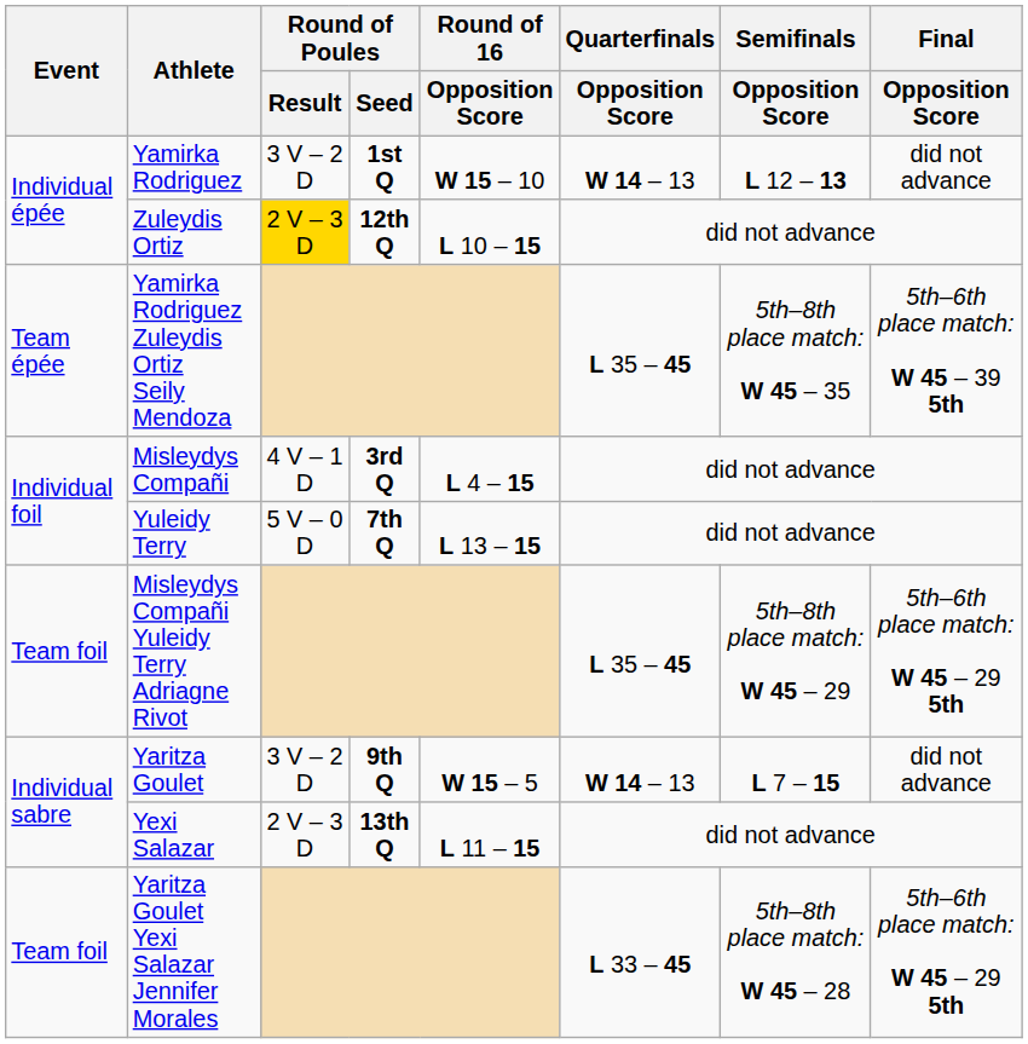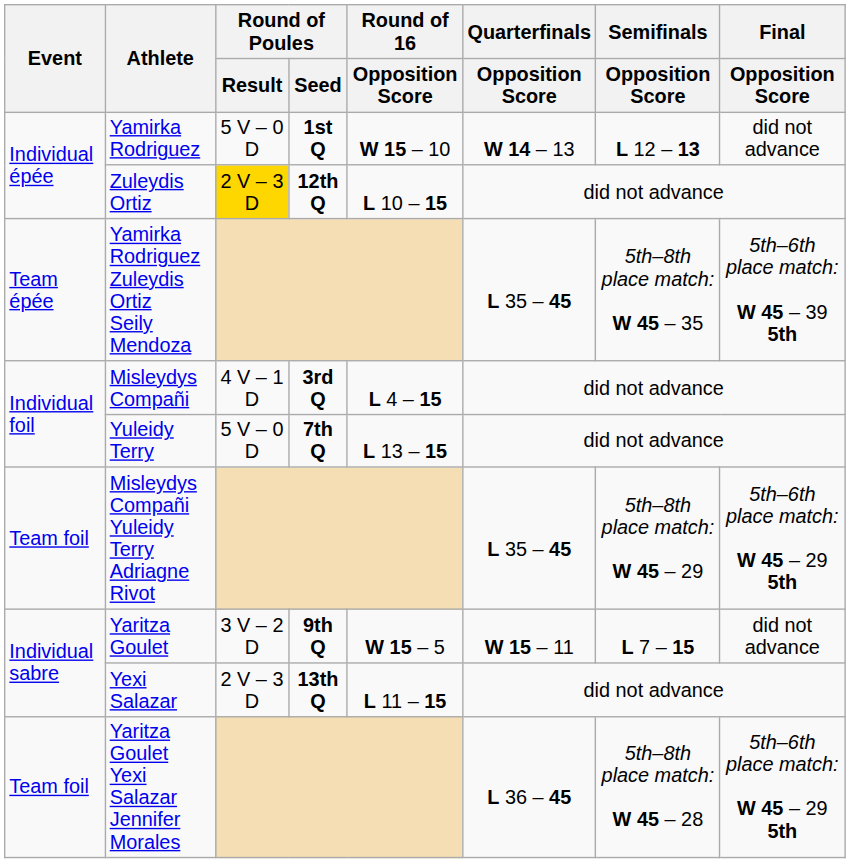 <table class="wikitable" style="font-size:90%">
 <tr>
 <th rowspan=2>Event</th>
 <th rowspan=2>Athlete</th>
 <th colspan=2>Round of Poules</th>
 <th>Round of 16</th>
 <th>Quarterfinals</th>
 <th>Semifinals</th>
 <th>Final</th>
 </tr>
 <tr>
 <th>Result</th>
 <th>Seed</th>
 <th>Opposition<br>Score</th>
 <th>Opposition<br>Score</th>
 <th>Opposition<br>Score</th>
 <th>Opposition<br>Score</th>
 </tr>
 <tr>
 <td rowspan=2><a href='#'>Individual épée</a></td>
 <td><a href='#'>Yamirka Rodriguez</a></td>
-<td align=center>3 V – 2 D</td>
+<td align=center>5 V – 0 D</td>
 <td align=center><strong>1st Q</strong></td>
 <td align=center><br><strong>W</strong> <strong>15</strong> – 10</td>
 <td align=center><br><strong>W</strong> <strong>14</strong> – 13</td>
 <td align=center><br><strong>L</strong> 12 – <strong>13</strong><br></td>
 <td align=center colspan="7">did not advance</td>
 </tr>
 <tr>
 <td><a href='#'>Zuleydis Ortiz</a></td>
 <td align=center style="background: gold;">2 V – 3 D</td>
 <td align=center><strong>12th Q</strong></td>
 <td align=center><br><strong>L</strong> 10 – <strong>15</strong></td>
 <td align=center colspan="7">did not advance</td>
 </tr>
 <tr>
 <td><a href='#'>Team épée</a></td>
 <td><a href='#'>Yamirka Rodriguez</a><br><a href='#'>Zuleydis Ortiz</a><br><a href='#'>Seily Mendoza</a></td>
 <td align=center bgcolor=wheat colspan=3></td>
 <td align=center><br><strong>L</strong> 35 – <strong>45</strong></td>
 <td align=center><em>5th–8th place match:</em><br><br><strong>W</strong> <strong>45</strong> – 35</td>
 <td align=center><em>5th–6th place match:</em><br><br><strong>W</strong> <strong>45</strong> – 39<br><strong>5th</strong></td>
 </tr>
 <tr>
 <td rowspan=2><a href='#'>Individual foil</a></td>
 <td><a href='#'>Misleydys Compañi</a></td>
 <td align=center>4 V – 1 D</td>
 <td align=center><strong>3rd Q</strong></td>
 <td align=center><br><strong>L</strong> 4 – <strong>15</strong></td>
 <td align=center colspan="7">did not advance</td>
 </tr>
 <tr>
 <td><a href='#'>Yuleidy Terry</a></td>
 <td align=center>5 V – 0 D</td>
 <td align=center><strong>7th Q</strong></td>
 <td align=center><br><strong>L</strong> 13 – <strong>15</strong></td>
 <td align=center colspan="7">did not advance</td>
 </tr>
 <tr>
 <td><a href='#'>Team foil</a></td>
 <td><a href='#'>Misleydys Compañi</a><br><a href='#'>Yuleidy Terry</a><br><a href='#'>Adriagne Rivot</a></td>
 <td align=center bgcolor=wheat colspan=3></td>
 <td align=center><br><strong>L</strong> 35 – <strong>45</strong></td>
 <td align=center><em>5th–8th place match:</em><br><br><strong>W</strong> <strong>45</strong> – 29</td>
 <td align=center><em>5th–6th place match:</em><br><br><strong>W</strong> <strong>45</strong> – 29<br><strong>5th</strong></td>
 </tr>
 <tr>
 <td rowspan=2><a href='#'>Individual sabre</a></td>
 <td><a href='#'>Yaritza Goulet</a></td>
 <td align=center>3 V – 2 D</td>
 <td align=center><strong>9th Q</strong></td>
 <td align=center><br><strong>W</strong> <strong>15</strong> – 5</td>
-<td align=center><br><strong>W</strong> <strong>14</strong> – 13</td>
+<td align=center><br><strong>W</strong> <strong>15</strong> – 11</td>
 <td align=center><br><strong>L</strong> 7 – <strong>15</strong><br></td>
 <td align=center colspan="7">did not advance</td>
 </tr>
 <tr>
 <td><a href='#'>Yexi Salazar</a></td>
 <td align=center>2 V – 3 D</td>
 <td align=center><strong>13th Q</strong></td>
 <td align=center><br><strong>L</strong> 11 – <strong>15</strong></td>
 <td align=center colspan="7">did not advance</td>
 </tr>
 <tr>
 <td><a href='#'>Team foil</a></td>
 <td><a href='#'>Yaritza Goulet</a><br><a href='#'>Yexi Salazar</a><br><a href='#'>Jennifer Morales</a></td>
 <td align=center bgcolor=wheat colspan=3></td>
-<td align=center><br><strong>L</strong> 33 – <strong>45</strong></td>
+<td align=center><br><strong>L</strong> 36 – <strong>45</strong></td>
 <td align=center><em>5th–8th place match:</em><br><br><strong>W</strong> <strong>45</strong> – 28</td>
 <td align=center><em>5th–6th place match:</em><br><br><strong>W</strong> <strong>45</strong> – 29<br><strong>5th</strong></td>
 </tr>
 </table>
